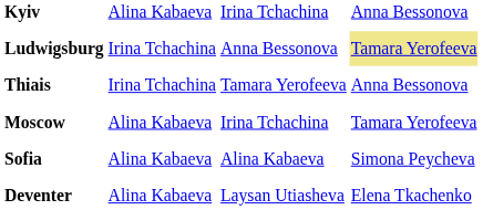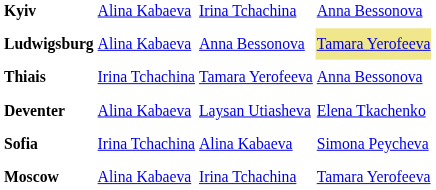 <table>
 <tr>
 <th scope=row style="text-align:left">Kyiv</th>
 <td style="height:30px;"> <a href='#'>Alina Kabaeva</a></td>
 <td style="height:30px;"> <a href='#'>Irina Tchachina</a></td>
 <td style="height:30px;"> <a href='#'>Anna Bessonova</a></td>
 </tr>
 <tr>
 <th scope=row style="text-align:left">Ludwigsburg</th>
-<td style="height:30px;"> <a href='#'>Irina Tchachina</a></td>
+<td style="height:30px;"> <a href='#'>Alina Kabaeva</a></td>
 <td style="height:30px;"> <a href='#'>Anna Bessonova</a></td>
 <td style="background: khaki; height:30px;"> <a href='#'>Tamara Yerofeeva</a></td>
 </tr>
 <tr>
 <th scope=row style="text-align:left">Thiais</th>
 <td style="height:30px;"> <a href='#'>Irina Tchachina</a></td>
 <td style="height:30px;"> <a href='#'>Tamara Yerofeeva</a></td>
 <td style="height:30px;"> <a href='#'>Anna Bessonova</a></td>
 </tr>
 <tr>
+<th scope=row style="text-align:left">Deventer</th>
+<td style="height:30px;"> <a href='#'>Alina Kabaeva</a></td>
+<td style="height:30px;"> <a href='#'>Laysan Utiasheva</a></td>
+<td style="height:30px;"> <a href='#'>Elena Tkachenko</a></td>
+</tr>
+<tr>
+<th scope=row style="text-align:left">Sofia</th>
+<td style="height:30px;"> <a href='#'>Irina Tchachina</a></td>
+<td style="height:30px;"> <a href='#'>Alina Kabaeva</a></td>
+<td style="height:30px;"> <a href='#'>Simona Peycheva</a></td>
+</tr>
+<tr>
 <th scope=row style="text-align:left">Moscow</th>
 <td style="height:30px;"> <a href='#'>Alina Kabaeva</a></td>
 <td style="height:30px;"> <a href='#'>Irina Tchachina</a></td>
 <td style="height:30px;"> <a href='#'>Tamara Yerofeeva</a></td>
 </tr>
 <tr>
-<th scope=row style="text-align:left">Sofia</th>
-<td style="height:30px;"> <a href='#'>Alina Kabaeva</a></td>
-<td style="height:30px;"> <a href='#'>Alina Kabaeva</a></td>
-<td style="height:30px;"> <a href='#'>Simona Peycheva</a></td>
-</tr>
-<tr>
-<th scope=row style="text-align:left">Deventer</th>
-<td style="height:30px;"> <a href='#'>Alina Kabaeva</a></td>
-<td style="height:30px;"> <a href='#'>Laysan Utiasheva</a></td>
-<td style="height:30px;"> <a href='#'>Elena Tkachenko</a></td>
-</tr>
-<tr>
 </tr>
 </table>
